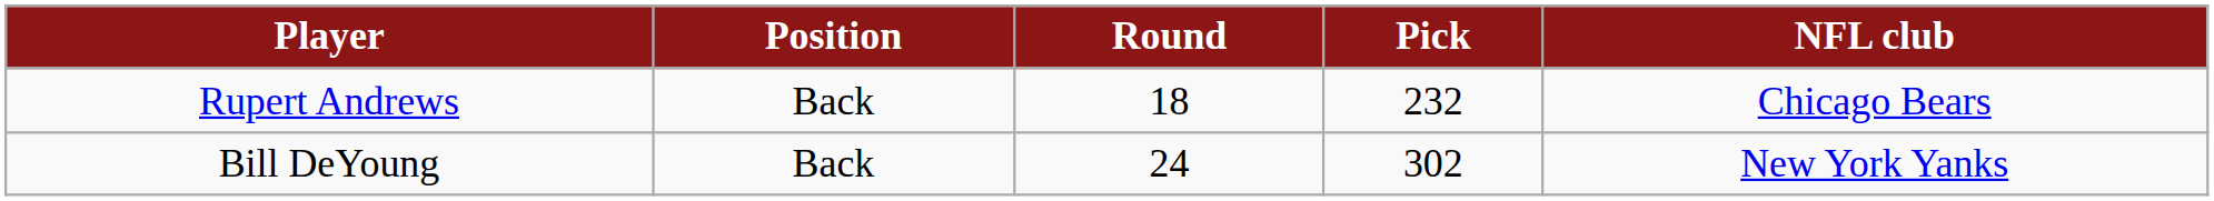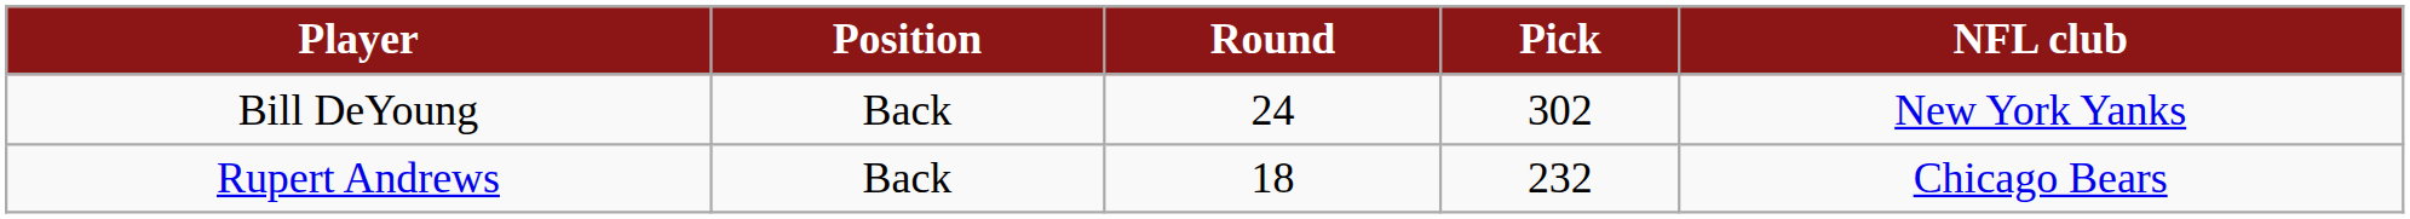 <table class="wikitable" width="70%">
 <tr align="center"  style="background: #8C1515;color:#FFFFFF;">
 <td><strong>Player</strong></td>
 <td><strong>Position</strong></td>
 <td><strong>Round</strong></td>
 <td><strong>Pick</strong></td>
 <td><strong>NFL club</strong></td>
 </tr>
 <tr align="center" bgcolor="">
+<td>Bill DeYoung</td>
+<td>Back</td>
+<td>24</td>
+<td>302</td>
+<td><a href='#'>New York Yanks</a></td>
+</tr>
+<tr align="center" bgcolor="">
 <td><a href='#'>Rupert Andrews</a></td>
 <td>Back</td>
 <td>18</td>
 <td>232</td>
 <td><a href='#'>Chicago Bears</a></td>
 </tr>
-<tr align="center" bgcolor="">
-<td>Bill DeYoung</td>
-<td>Back</td>
-<td>24</td>
-<td>302</td>
-<td><a href='#'>New York Yanks</a></td>
-</tr>
 </table>
